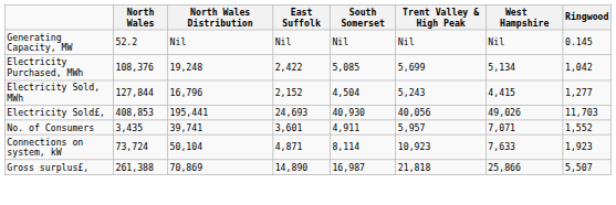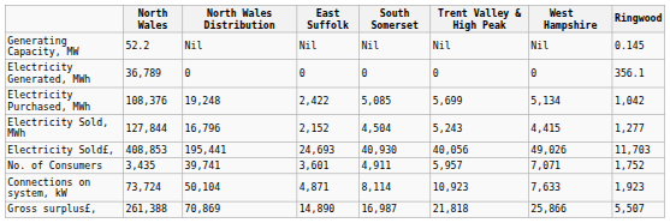 <table class="wikitable">
 <tr>
 <td></td>
 <th>North Wales</th>
 <th>North Wales Distribution</th>
 <th>East Suffolk</th>
 <th>South Somerset</th>
 <th>Trent Valley & High Peak</th>
 <th>West    Hampshire</th>
 <th>Ringwood</th>
 </tr>
 <tr>
 <td>Generating Capacity, MW</td>
 <td>52.2</td>
 <td>Nil</td>
 <td>Nil</td>
 <td>Nil</td>
 <td>Nil</td>
 <td>Nil</td>
 <td>0.145</td>
+</tr>
+<tr>
+<td>Electricity Generated, MWh</td>
+<td>36,789</td>
+<td>0</td>
+<td>0</td>
+<td>0</td>
+<td>0</td>
+<td>0</td>
+<td>356.1</td>
 </tr>
 <tr>
 <td>Electricity Purchased, MWh</td>
 <td>108,376</td>
 <td>19,248</td>
 <td>2,422</td>
 <td>5,085</td>
 <td>5,699</td>
 <td>5,134</td>
 <td>1,042</td>
 </tr>
 <tr>
 <td>Electricity Sold, MWh</td>
 <td>127,844</td>
 <td>16,796</td>
 <td>2,152</td>
 <td>4,504</td>
 <td>5,243</td>
 <td>4,415</td>
 <td>1,277</td>
 </tr>
 <tr>
 <td>Electricity Sold£,</td>
 <td>408,853</td>
 <td>195,441</td>
 <td>24,693</td>
 <td>40,930</td>
 <td>40,056</td>
 <td>49,026</td>
 <td>11,703</td>
 </tr>
 <tr>
 <td>No. of Consumers</td>
 <td>3,435</td>
 <td>39,741</td>
 <td>3,601</td>
 <td>4,911</td>
 <td>5,957</td>
 <td>7,071</td>
-<td>1,552</td>
+<td>1,752</td>
 </tr>
 <tr>
 <td>Connections on system, kW</td>
 <td>73,724</td>
 <td>50,104</td>
 <td>4,871</td>
 <td>8,114</td>
 <td>10,923</td>
 <td>7,633</td>
 <td>1,923</td>
 </tr>
 <tr>
 <td>Gross surplus£,</td>
 <td>261,388</td>
 <td>70,869</td>
 <td>14,890</td>
 <td>16,987</td>
 <td>21,818</td>
 <td>25,866</td>
 <td>5,507</td>
 </tr>
 </table>
